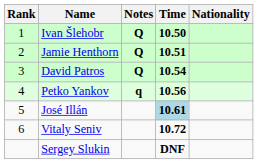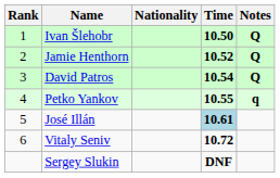 <table class="wikitable sortable" style="text-align:center">
 <tr>
 <th>Rank</th>
 <th>Name</th>
+<th>Nationality</th>
+<th>Time</th>
 <th>Notes</th>
-<th>Time</th>
-<th>Nationality</th>
 </tr>
 <tr bgcolor=ccffcc>
 <td>1</td>
 <td align=left><a href='#'>Ivan Šlehobr</a></td>
+<td align=left></td>
+<td><strong>10.50</strong></td>
 <td><strong>Q</strong></td>
-<td><strong>10.50</strong></td>
-<td align=left></td>
 </tr>
 <tr bgcolor=ccffcc>
 <td>2</td>
 <td align=left><a href='#'>Jamie Henthorn</a></td>
+<td align=left></td>
+<td><strong>10.52</strong></td>
 <td><strong>Q</strong></td>
-<td><strong>10.51</strong></td>
-<td align=left></td>
 </tr>
 <tr bgcolor=ccffcc>
 <td>3</td>
 <td align=left><a href='#'>David Patros</a></td>
+<td align=left></td>
+<td><strong>10.54</strong></td>
 <td><strong>Q</strong></td>
-<td><strong>10.54</strong></td>
-<td align=left></td>
 </tr>
 <tr bgcolor=ddffdd>
 <td>4</td>
 <td align=left><a href='#'>Petko Yankov</a></td>
+<td align=left></td>
+<td><strong>10.55</strong></td>
 <td><strong>q</strong></td>
-<td><strong>10.56</strong></td>
-<td align=left></td>
 </tr>
 <tr>
 <td>5</td>
 <td align=left><a href='#'>José Illán</a></td>
+<td align=left></td>
+<td style="background: lightblue;"><strong>10.61</strong></td>
 <td></td>
-<td style="background: lightblue;"><strong>10.61</strong></td>
-<td align=left></td>
 </tr>
 <tr>
 <td>6</td>
 <td align=left><a href='#'>Vitaly Seniv</a></td>
+<td align=left></td>
+<td><strong>10.72</strong></td>
 <td></td>
-<td><strong>10.72</strong></td>
-<td align=left></td>
 </tr>
 <tr>
 <td></td>
 <td align=left><a href='#'>Sergey Slukin</a></td>
+<td align=left></td>
+<td><strong>DNF</strong></td>
 <td></td>
-<td><strong>DNF</strong></td>
-<td align=left></td>
 </tr>
 </table>
